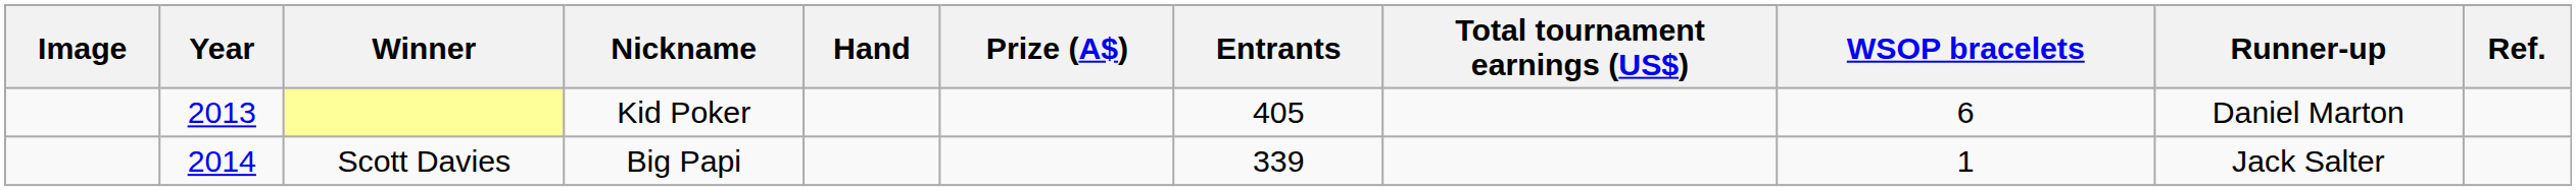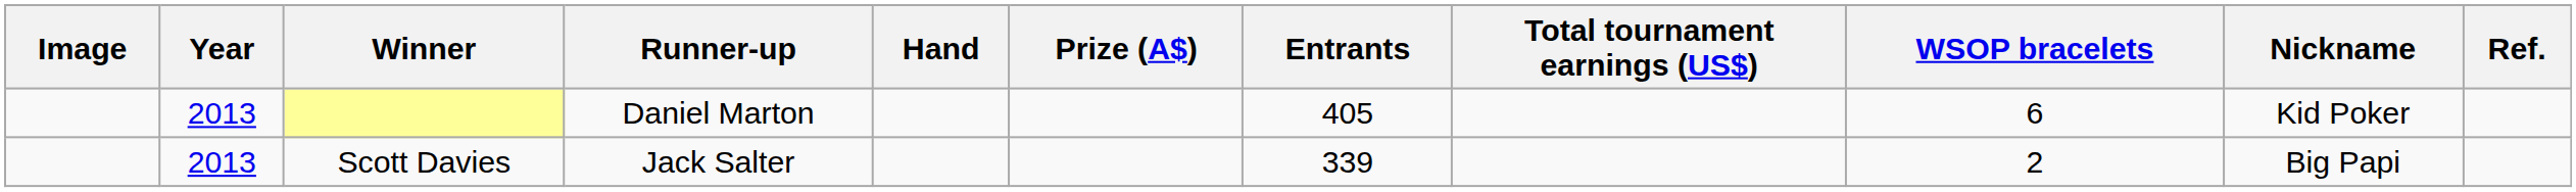 <table class="wikitable sortable" width="100%"s style="font-size: 95%">
 <tr>
 <th class="unsortable">Image</th>
 <th>Year</th>
 <th>Winner</th>
-<th class="unsortable">Nickname</th>
+<th>Runner-up</th>
 <th class="unsortable">Hand</th>
 <th>Prize (<a href='#'>A$</a>)</th>
 <th>Entrants</th>
 <th>Total tournament<br>earnings (<a href='#'>US$</a>)</th>
 <th><a href='#'>WSOP bracelets</a></th>
-<th>Runner-up</th>
+<th class="unsortable">Nickname</th>
 <th class="unsortable">Ref.</th>
 </tr>
 <tr>
 <td></td>
 <td align="center"><a href='#'>2013</a></td>
 <td align="center" bgcolor="FFFF99"></td>
-<td align="center">Kid Poker</td>
+<td align="center">Daniel Marton</td>
 <td align="center"></td>
 <td></td>
 <td align="center">405</td>
 <td></td>
 <td align="center">6</td>
-<td align="center">Daniel Marton</td>
+<td align="center">Kid Poker</td>
 <td align="center"></td>
 </tr>
 <tr>
 <td></td>
-<td align="center"><a href='#'>2014</a></td>
+<td align="center"><a href='#'>2013</a></td>
 <td align="center">Scott Davies</td>
-<td align="center">Big Papi</td>
+<td align="center">Jack Salter</td>
 <td align="center"></td>
 <td></td>
 <td align="center">339</td>
 <td></td>
-<td align="center">1</td>
-<td align="center">Jack Salter</td>
+<td align="center">2</td>
+<td align="center">Big Papi</td>
 <td align="center"></td>
 </tr>
 </table>
